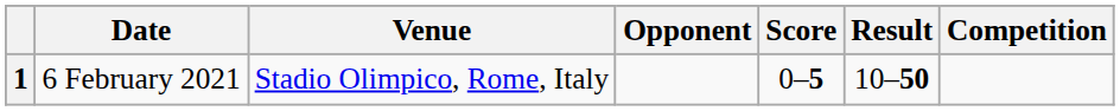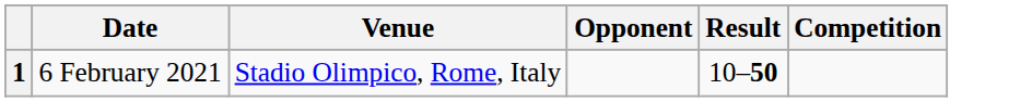 <table class="wikitable plainrowheaders" style="font-size:85%;">
 <tr>
 <th scope=col></th>
 <th scope=col data-sort-type=date>Date</th>
 <th scope=col>Venue</th>
 <th scope=col>Opponent</th>
-<th scope=col>Score</th>
 <th scope=col>Result</th>
 <th scope=col>Competition</th>
 </tr>
 <tr>
 <th scope=row>1</th>
 <td>6 February 2021</td>
 <td><a href='#'>Stadio Olimpico</a>, <a href='#'>Rome</a>, Italy</td>
 <td></td>
-<td align=center>0–<strong>5</strong></td>
 <td align=center>10–<strong>50</strong></td>
 <td></td>
 </tr>
 </table>
